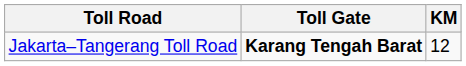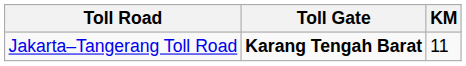 <table class="wikitable">
 <tr>
 <th>Toll Road</th>
 <th>Toll Gate</th>
 <th>KM</th>
 </tr>
 <tr>
 <td><a href='#'>Jakarta–Tangerang Toll Road</a></td>
 <td><strong>Karang Tengah Barat</strong></td>
-<td>12</td>
+<td>11</td>
 </tr>
 </table>
